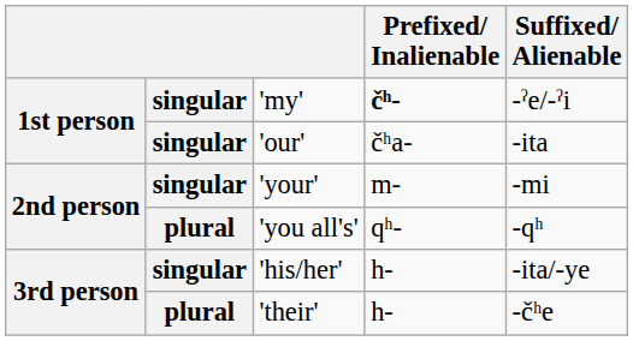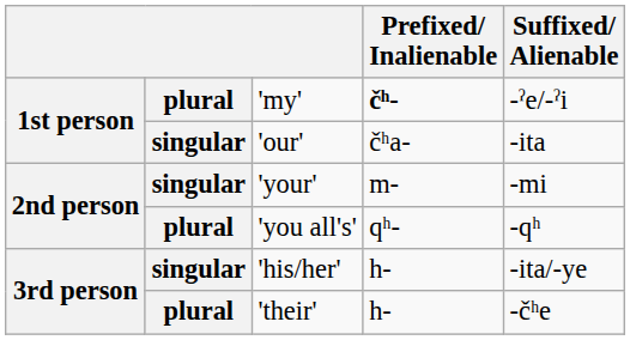 <table class="wikitable">
 <tr>
 <th colspan="3"></th>
 <th>Prefixed/<br>Inalienable</th>
 <th>Suffixed/<br>Alienable</th>
 </tr>
 <tr>
 <th rowspan="2">1st person</th>
-<th>singular</th>
+<th>plural</th>
 <td>'my'</td>
 <td><strong>čʰ-</strong></td>
 <td>-ˀe/-ˀi</td>
 </tr>
 <tr>
 <th>singular</th>
 <td>'our'</td>
 <td>čʰa-</td>
 <td>-ita</td>
 </tr>
 <tr>
 <th rowspan="2">2nd person</th>
 <th>singular</th>
 <td>'your'</td>
 <td>m-</td>
 <td>-mi</td>
 </tr>
 <tr>
 <th>plural</th>
 <td>'you all's'</td>
 <td>qʰ-</td>
 <td>-qʰ</td>
 </tr>
 <tr>
 <th rowspan="2">3rd person</th>
 <th>singular</th>
 <td>'his/her'</td>
 <td>h-</td>
 <td>-ita/-ye</td>
 </tr>
 <tr>
 <th>plural</th>
 <td>'their'</td>
 <td>h-</td>
 <td>-čʰe</td>
 </tr>
 </table>
